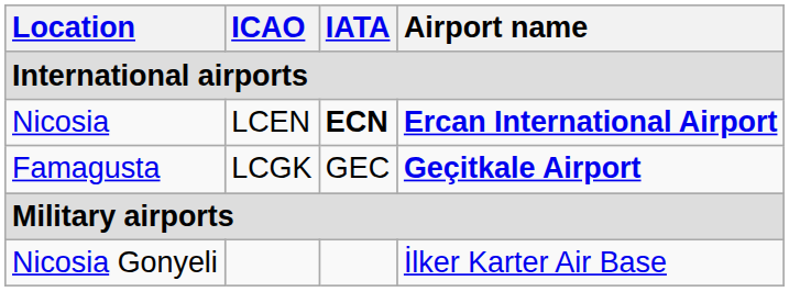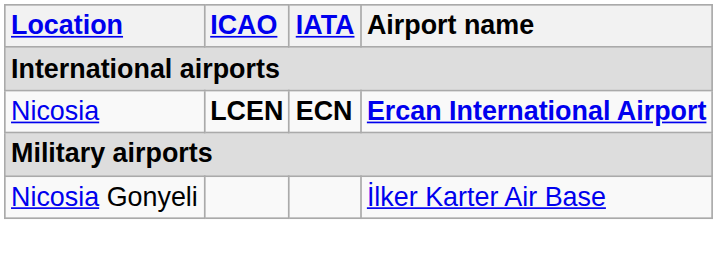 <table class="wikitable sortable">
 <tr valign=baseline>
 <th style="text-align:left; white-space:nowrap;"><a href='#'>Location</a></th>
 <th style="text-align:left;"><a href='#'>ICAO</a></th>
 <th style="text-align:left;"><a href='#'>IATA</a></th>
 <th style="text-align:left; white-space:nowrap;">Airport name</th>
 </tr>
 <tr class="sortbottom">
 <th colspan="4" style="text-align:left; background:#DDDDDD;">International airports</th>
 </tr>
 <tr valign=top>
 <td><a href='#'>Nicosia</a></td>
-<td>LCEN</td>
+<td><strong>LCEN</strong></td>
 <td><strong>ECN</strong></td>
 <td><strong><a href='#'>Ercan International Airport</a></strong></td>
-</tr>
-<tr>
-<td><a href='#'>Famagusta</a></td>
-<td>LCGK</td>
-<td>GEC</td>
-<td><strong><a href='#'>Geçitkale Airport</a></strong></td>
 </tr>
 <tr class="sortbottom">
 <th colspan="4" style="text-align:left; background:#DDDDDD;">Military airports</th>
 </tr>
 <tr valign=top>
 <td><a href='#'>Nicosia</a> Gonyeli</td>
 <td></td>
 <td></td>
 <td><a href='#'>İlker Karter Air Base</a></td>
 </tr>
 </table>
